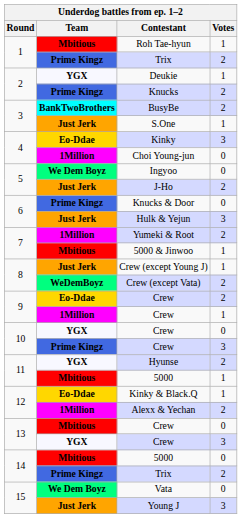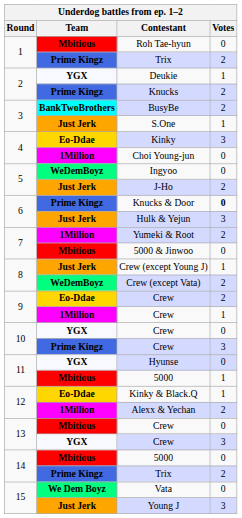 <table class="wikitable mw-collapsible mw-collapsed"  style="text-align:center; font-size:90%">
 <tr>
 <th colspan="6">Underdog battles from ep. 1–2</th>
 </tr>
 <tr style="background:#f2f2f2;">
 <th scope="col">Round</th>
 <th scope="col">Team</th>
 <th scope="col">Contestant</th>
 <th scope="col">Votes</th>
 </tr>
 <tr>
 <td rowspan="2">1</td>
 <td style="background:red"><strong>Mbitious</strong></td>
 <td>Roh Tae-hyun</td>
-<td>1</td>
+<td>0</td>
 </tr>
 <tr>
 <td style="background:royalblue"><strong>Prime Kingz</strong></td>
 <td style="background:#D4D9FF">Trix</td>
 <td style="background:#D4D9FF">2</td>
 </tr>
 <tr>
 <td rowspan="2">2</td>
 <td style="background:#F8F8FF"><strong>YGX</strong></td>
 <td>Deukie</td>
 <td>1</td>
 </tr>
 <tr>
 <td style="background:royalblue"><strong>Prime Kingz</strong></td>
 <td style="background:#D4D9FF">Knucks</td>
 <td style="background:#D4D9FF">2</td>
 </tr>
 <tr>
 <td rowspan="2">3</td>
 <td style="background:aqua"><strong>BankTwoBrothers</strong></td>
 <td style="background:#D4D9FF">BusyBe</td>
 <td style="background:#D4D9FF">2</td>
 </tr>
 <tr>
 <td style="background:orange"><strong>Just Jerk</strong></td>
 <td>S.One</td>
 <td>1</td>
 </tr>
 <tr>
 <td rowspan="2">4</td>
 <td style="background:gold"><strong>Eo-Ddae</strong></td>
 <td style="background:#D4D9FF">Kinky</td>
 <td style="background:#D4D9FF">3</td>
 </tr>
 <tr>
 <td style="background:magenta"><strong>1Million</strong></td>
 <td>Choi Young-jun</td>
 <td>0</td>
 </tr>
 <tr>
 <td rowspan="2">5</td>
-<td style="background:springgreen"><strong>We Dem Boyz</strong></td>
+<td style="background:springgreen"><strong>WeDemBoyz</strong></td>
 <td>Ingyoo</td>
 <td>0</td>
 </tr>
 <tr>
 <td style="background:orange"><strong>Just Jerk</strong></td>
 <td style="background:#D4D9FF">J-Ho</td>
 <td style="background:#D4D9FF">2</td>
 </tr>
 <tr>
 <td rowspan="2">6</td>
 <td style="background:royalblue"><strong>Prime Kingz</strong></td>
 <td>Knucks & Door</td>
-<td>0</td>
+<td><strong>0</strong></td>
 </tr>
 <tr>
 <td style="background:orange"><strong>Just Jerk</strong></td>
 <td style="background:#D4D9FF">Hulk & Yejun</td>
 <td style="background:#D4D9FF">3</td>
 </tr>
 <tr>
 <td rowspan="2">7</td>
 <td style="background:magenta"><strong>1Million</strong></td>
 <td style="background:#D4D9FF">Yumeki & Root</td>
 <td style="background:#D4D9FF">2</td>
 </tr>
 <tr>
 <td style="background:red"><strong>Mbitious</strong></td>
 <td>5000 & Jinwoo</td>
-<td>1</td>
+<td>0</td>
 </tr>
 <tr>
 <td rowspan="2">8</td>
 <td style="background:orange"><strong>Just Jerk</strong></td>
 <td>Crew (except Young J)</td>
 <td>1</td>
 </tr>
 <tr>
 <td style="background:springgreen"><strong>WeDemBoyz</strong></td>
 <td style="background:#D4D9FF">Crew (except Vata)</td>
 <td style="background:#D4D9FF">2</td>
 </tr>
 <tr>
 <td rowspan="2">9</td>
 <td style="background:gold"><strong>Eo-Ddae</strong></td>
 <td style="background:#D4D9FF">Crew</td>
 <td style="background:#D4D9FF">2</td>
 </tr>
 <tr>
 <td style="background:magenta"><strong>1Million</strong></td>
 <td>Crew</td>
 <td>1</td>
 </tr>
 <tr>
 <td rowspan="2">10</td>
 <td style="background:#F8F8FF"><strong>YGX</strong></td>
 <td>Crew</td>
 <td>0</td>
 </tr>
 <tr>
 <td style="background:royalblue"><strong>Prime Kingz</strong></td>
 <td style="background:#D4D9FF">Crew</td>
 <td style="background:#D4D9FF">3</td>
 </tr>
 <tr>
 <td rowspan="2">11</td>
 <td style="background:#F8F8FF"><strong>YGX</strong></td>
 <td style="background:#D4D9FF">Hyunse</td>
-<td style="background:#D4D9FF">2</td>
+<td style="background:#D4D9FF">0</td>
 </tr>
 <tr>
 <td style="background:red"><strong>Mbitious</strong></td>
 <td>5000</td>
 <td>1</td>
 </tr>
 <tr>
 <td rowspan="2">12</td>
 <td style="background:gold"><strong>Eo-Ddae</strong></td>
 <td>Kinky & Black.Q</td>
 <td>1</td>
 </tr>
 <tr>
 <td style="background:magenta"><strong>1Million</strong></td>
 <td style="background:#D4D9FF">Alexx & Yechan</td>
 <td style="background:#D4D9FF">2</td>
 </tr>
 <tr>
 <td rowspan="2">13</td>
 <td style="background:red"><strong>Mbitious</strong></td>
 <td>Crew</td>
 <td>0</td>
 </tr>
 <tr>
 <td style="background:#F8F8FF"><strong>YGX</strong></td>
 <td style="background:#D4D9FF">Crew</td>
 <td style="background:#D4D9FF">3</td>
 </tr>
 <tr>
 <td rowspan="2">14</td>
 <td style="background:red"><strong>Mbitious</strong></td>
 <td>5000</td>
 <td>0</td>
 </tr>
 <tr>
 <td style="background:royalblue"><strong>Prime Kingz</strong></td>
 <td style="background:#D4D9FF">Trix</td>
 <td style="background:#D4D9FF">2</td>
 </tr>
 <tr>
 <td rowspan="2">15</td>
 <td style="background:springgreen"><strong>We Dem Boyz</strong></td>
 <td>Vata</td>
 <td>0</td>
 </tr>
 <tr>
 <td style="background:orange"><strong>Just Jerk</strong></td>
 <td style="background:#D4D9FF">Young J</td>
 <td style="background:#D4D9FF">3</td>
 </tr>
 </table>
